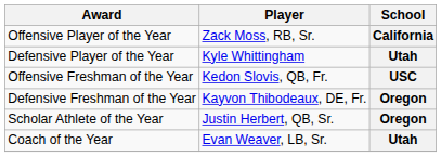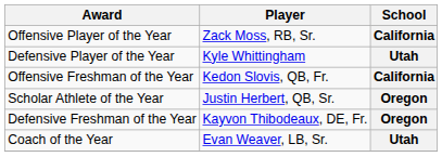 <table class="wikitable" border="0">
 <tr>
 <th>Award</th>
 <th>Player</th>
 <th>School</th>
 </tr>
 <tr>
 <td>Offensive Player of the Year</td>
 <td><a href='#'>Zack Moss</a>, RB, Sr.</td>
 <th style=>California</th>
 </tr>
 <tr>
 <td>Defensive Player of the Year</td>
 <td><a href='#'>Kyle Whittingham</a></td>
 <th style=>Utah</th>
 </tr>
 <tr>
 <td>Offensive Freshman of the Year</td>
 <td><a href='#'>Kedon Slovis</a>, QB, Fr.</td>
-<th style=>USC</th>
+<th style=>California</th>
+</tr>
+<tr>
+<td>Scholar Athlete of the Year</td>
+<td><a href='#'>Justin Herbert</a>, QB, Sr.</td>
+<th style=>Oregon</th>
 </tr>
 <tr>
 <td>Defensive Freshman of the Year</td>
 <td><a href='#'>Kayvon Thibodeaux</a>, DE, Fr.</td>
-<th style=>Oregon</th>
-</tr>
-<tr>
-<td>Scholar Athlete of the Year</td>
-<td><a href='#'>Justin Herbert</a>, QB, Sr.</td>
 <th style=>Oregon</th>
 </tr>
 <tr>
 <td>Coach of the Year</td>
 <td><a href='#'>Evan Weaver</a>, LB, Sr.</td>
 <th style=>Utah</th>
 </tr>
 <tr>
 </tr>
 </table>
